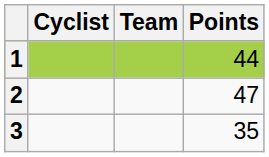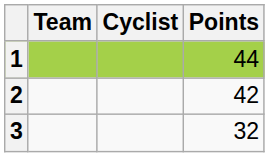 <table class="wikitable">
 <tr>
 <th></th>
+<th>Team</th>
 <th>Cyclist</th>
-<th>Team</th>
 <th>Points</th>
 </tr>
 <tr bgcolor="#a4d049">
 <th>1</th>
 <td></td>
 <td></td>
 <td align="right">44</td>
 </tr>
 <tr>
 <th>2</th>
 <td></td>
 <td></td>
-<td align="right">47</td>
+<td align="right">42</td>
 </tr>
 <tr>
 <th>3</th>
 <td></td>
 <td></td>
-<td align="right">35</td>
+<td align="right">32</td>
 </tr>
 </table>
